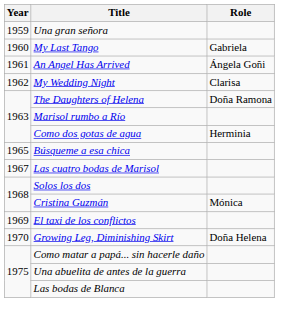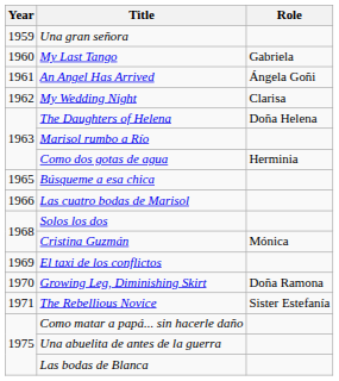 <table class="wikitable sortable">
 <tr>
 <th>Year</th>
 <th>Title</th>
 <th>Role<br></th>
 </tr>
 <tr>
 <td>1959</td>
 <td><em>Una gran señora</em></td>
 <td></td>
 </tr>
 <tr>
 <td>1960</td>
 <td><em><a href='#'>My Last Tango</a></em></td>
 <td>Gabriela</td>
 </tr>
 <tr>
 <td>1961</td>
 <td><em><a href='#'>An Angel Has Arrived</a></em></td>
 <td>Ángela Goñi</td>
 </tr>
 <tr>
 <td>1962</td>
 <td><em><a href='#'>My Wedding Night</a></em></td>
 <td>Clarisa</td>
 </tr>
 <tr>
 <td rowspan=3>1963</td>
 <td><em><a href='#'>The Daughters of Helena</a></em></td>
-<td>Doña Ramona</td>
+<td>Doña Helena</td>
 </tr>
 <tr>
 <td><em><a href='#'>Marisol rumbo a Río</a></em></td>
 <td></td>
 </tr>
 <tr>
 <td><em><a href='#'>Como dos gotas de agua</a></em></td>
 <td>Herminia</td>
 </tr>
 <tr>
 <td>1965</td>
 <td><em><a href='#'>Búsqueme a esa chica</a></em></td>
 <td></td>
 </tr>
 <tr>
-<td>1967</td>
+<td>1966</td>
 <td><em><a href='#'>Las cuatro bodas de Marisol</a></em></td>
 <td></td>
 </tr>
 <tr>
 <td rowspan="2">1968</td>
 <td><em><a href='#'>Solos los dos</a></em></td>
 <td></td>
 </tr>
 <tr>
 <td><em><a href='#'>Cristina Guzmán</a></em></td>
 <td>Mónica</td>
 </tr>
 <tr>
 <td>1969</td>
 <td><em><a href='#'>El taxi de los conflictos</a></em></td>
 <td></td>
 </tr>
 <tr>
 <td>1970</td>
 <td><em><a href='#'>Growing Leg, Diminishing Skirt</a></em></td>
-<td>Doña Helena</td>
+<td>Doña Ramona</td>
+</tr>
+<tr>
+<td>1971</td>
+<td><em><a href='#'>The Rebellious Novice</a></em></td>
+<td>Sister Estefanía</td>
 </tr>
 <tr>
 <td rowspan="3">1975</td>
 <td><em>Como matar a papá... sin hacerle daño</em></td>
 <td></td>
 </tr>
 <tr>
 <td><em>Una abuelita de antes de la guerra</em></td>
 <td></td>
 </tr>
 <tr>
 <td><em>Las bodas de Blanca</em></td>
 <td></td>
 </tr>
 </table>
